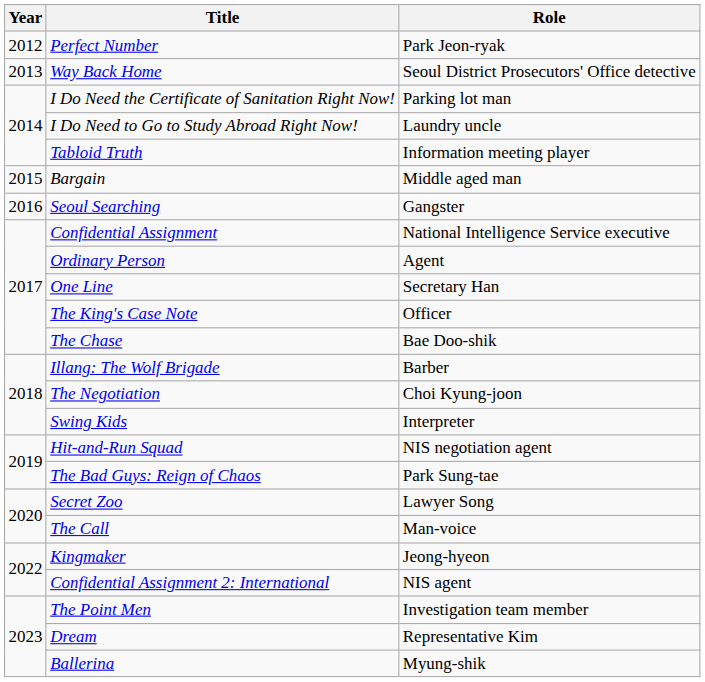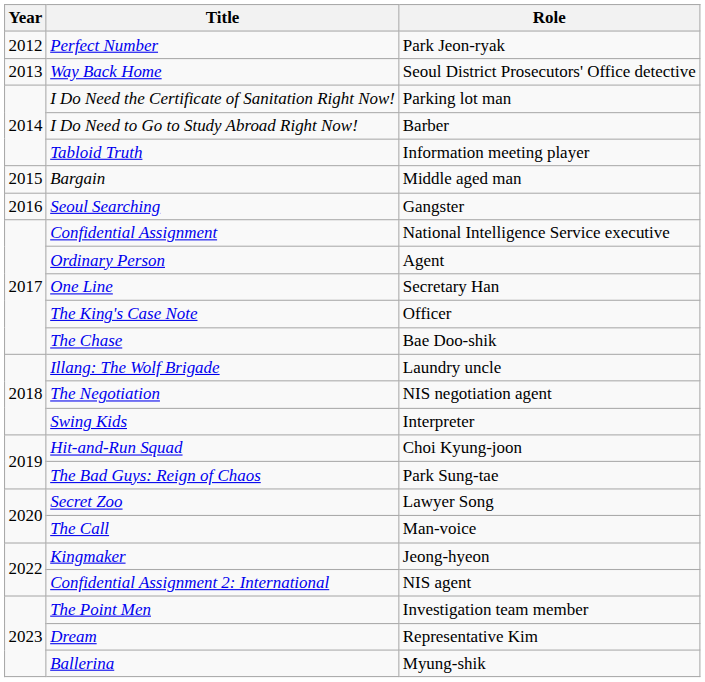 <table class="wikitable sortable plainrowheaders">
 <tr>
 <th scope="col">Year</th>
 <th scope="col">Title</th>
 <th scope="col">Role</th>
 </tr>
 <tr>
 <td scope="row">2012</td>
 <td><em><a href='#'>Perfect Number</a></em></td>
 <td>Park Jeon-ryak</td>
 </tr>
 <tr>
 <td scope="row">2013</td>
 <td><em><a href='#'>Way Back Home</a></em></td>
 <td>Seoul District Prosecutors' Office detective</td>
 </tr>
 <tr>
 <td scope="row" rowspan="3">2014</td>
 <td><em>I Do Need the Certificate of Sanitation Right Now!</em></td>
 <td>Parking lot man</td>
 </tr>
 <tr>
 <td><em>I Do Need to Go to Study Abroad Right Now!</em></td>
-<td>Laundry uncle</td>
+<td>Barber</td>
 </tr>
 <tr>
 <td><em><a href='#'>Tabloid Truth</a></em></td>
 <td>Information meeting player</td>
 </tr>
 <tr>
 <td scope="row">2015</td>
 <td><em>Bargain</em></td>
 <td>Middle aged man</td>
 </tr>
 <tr>
 <td scope="row">2016</td>
 <td><em><a href='#'>Seoul Searching</a></em></td>
 <td>Gangster</td>
 </tr>
 <tr>
 <td scope="row" rowspan="5">2017</td>
 <td><em><a href='#'>Confidential Assignment</a></em></td>
 <td>National Intelligence Service executive</td>
 </tr>
 <tr>
 <td><em><a href='#'>Ordinary Person</a></em></td>
 <td>Agent</td>
 </tr>
 <tr>
 <td><em><a href='#'>One Line</a></em></td>
 <td>Secretary Han</td>
 </tr>
 <tr>
 <td><em><a href='#'>The King's Case Note</a></em></td>
 <td>Officer</td>
 </tr>
 <tr>
 <td><em><a href='#'>The Chase</a></em></td>
 <td>Bae Doo-shik</td>
 </tr>
 <tr>
 <td scope="row" rowspan="3">2018</td>
 <td><em><a href='#'>Illang: The Wolf Brigade</a></em></td>
-<td>Barber</td>
+<td>Laundry uncle</td>
 </tr>
 <tr>
 <td><em><a href='#'>The Negotiation</a></em></td>
-<td>Choi Kyung-joon</td>
+<td>NIS negotiation agent</td>
 </tr>
 <tr>
 <td><em><a href='#'>Swing Kids</a></em></td>
 <td>Interpreter</td>
 </tr>
 <tr>
 <td scope="row" rowspan="2">2019</td>
 <td><em><a href='#'>Hit-and-Run Squad</a></em></td>
-<td>NIS negotiation agent</td>
+<td>Choi Kyung-joon</td>
 </tr>
 <tr>
 <td><em><a href='#'>The Bad Guys: Reign of Chaos</a></em></td>
 <td>Park Sung-tae</td>
 </tr>
 <tr>
 <td scope="row" rowspan="2">2020</td>
 <td><em><a href='#'>Secret Zoo</a></em></td>
 <td>Lawyer Song</td>
 </tr>
 <tr>
 <td><em><a href='#'>The Call</a></em></td>
 <td>Man-voice</td>
 </tr>
 <tr>
 <td scope="row" rowspan="2">2022</td>
 <td><em><a href='#'>Kingmaker</a></em></td>
 <td>Jeong-hyeon</td>
 </tr>
 <tr>
 <td><em><a href='#'>Confidential Assignment 2: International</a></em></td>
 <td>NIS agent</td>
 </tr>
 <tr>
 <td scope="row" rowspan="3">2023</td>
 <td><em><a href='#'>The Point Men</a></em></td>
 <td>Investigation team member</td>
 </tr>
 <tr>
 <td><em><a href='#'>Dream</a></em></td>
 <td>Representative Kim</td>
 </tr>
 <tr>
 <td><em><a href='#'>Ballerina</a></em></td>
 <td>Myung-shik</td>
 </tr>
 </table>
